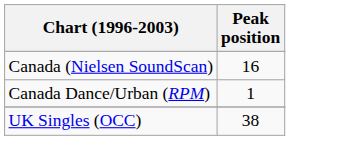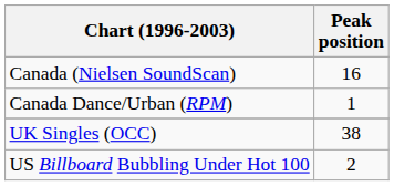 <table class="wikitable sortable">
 <tr>
 <th>Chart (1996-2003)</th>
 <th>Peak<br>position</th>
 </tr>
 <tr>
 </tr>
 <tr>
 <td>Canada (<a href='#'>Nielsen SoundScan</a>)</td>
 <td align="center">16</td>
 </tr>
 <tr>
 <td>Canada Dance/Urban (<a href='#'><em>RPM</em></a>)</td>
 <td align="center">1</td>
 </tr>
 <tr>
 </tr>
 <tr>
 </tr>
 <tr>
 </tr>
 <tr>
 <td><a href='#'>UK Singles</a> (<a href='#'>OCC</a>)</td>
 <td align="center">38</td>
 </tr>
+<tr>
+<td>US <em><a href='#'>Billboard</a></em> <a href='#'>Bubbling Under Hot 100</a></td>
+<td align="center">2</td>
+</tr>
 </table>
